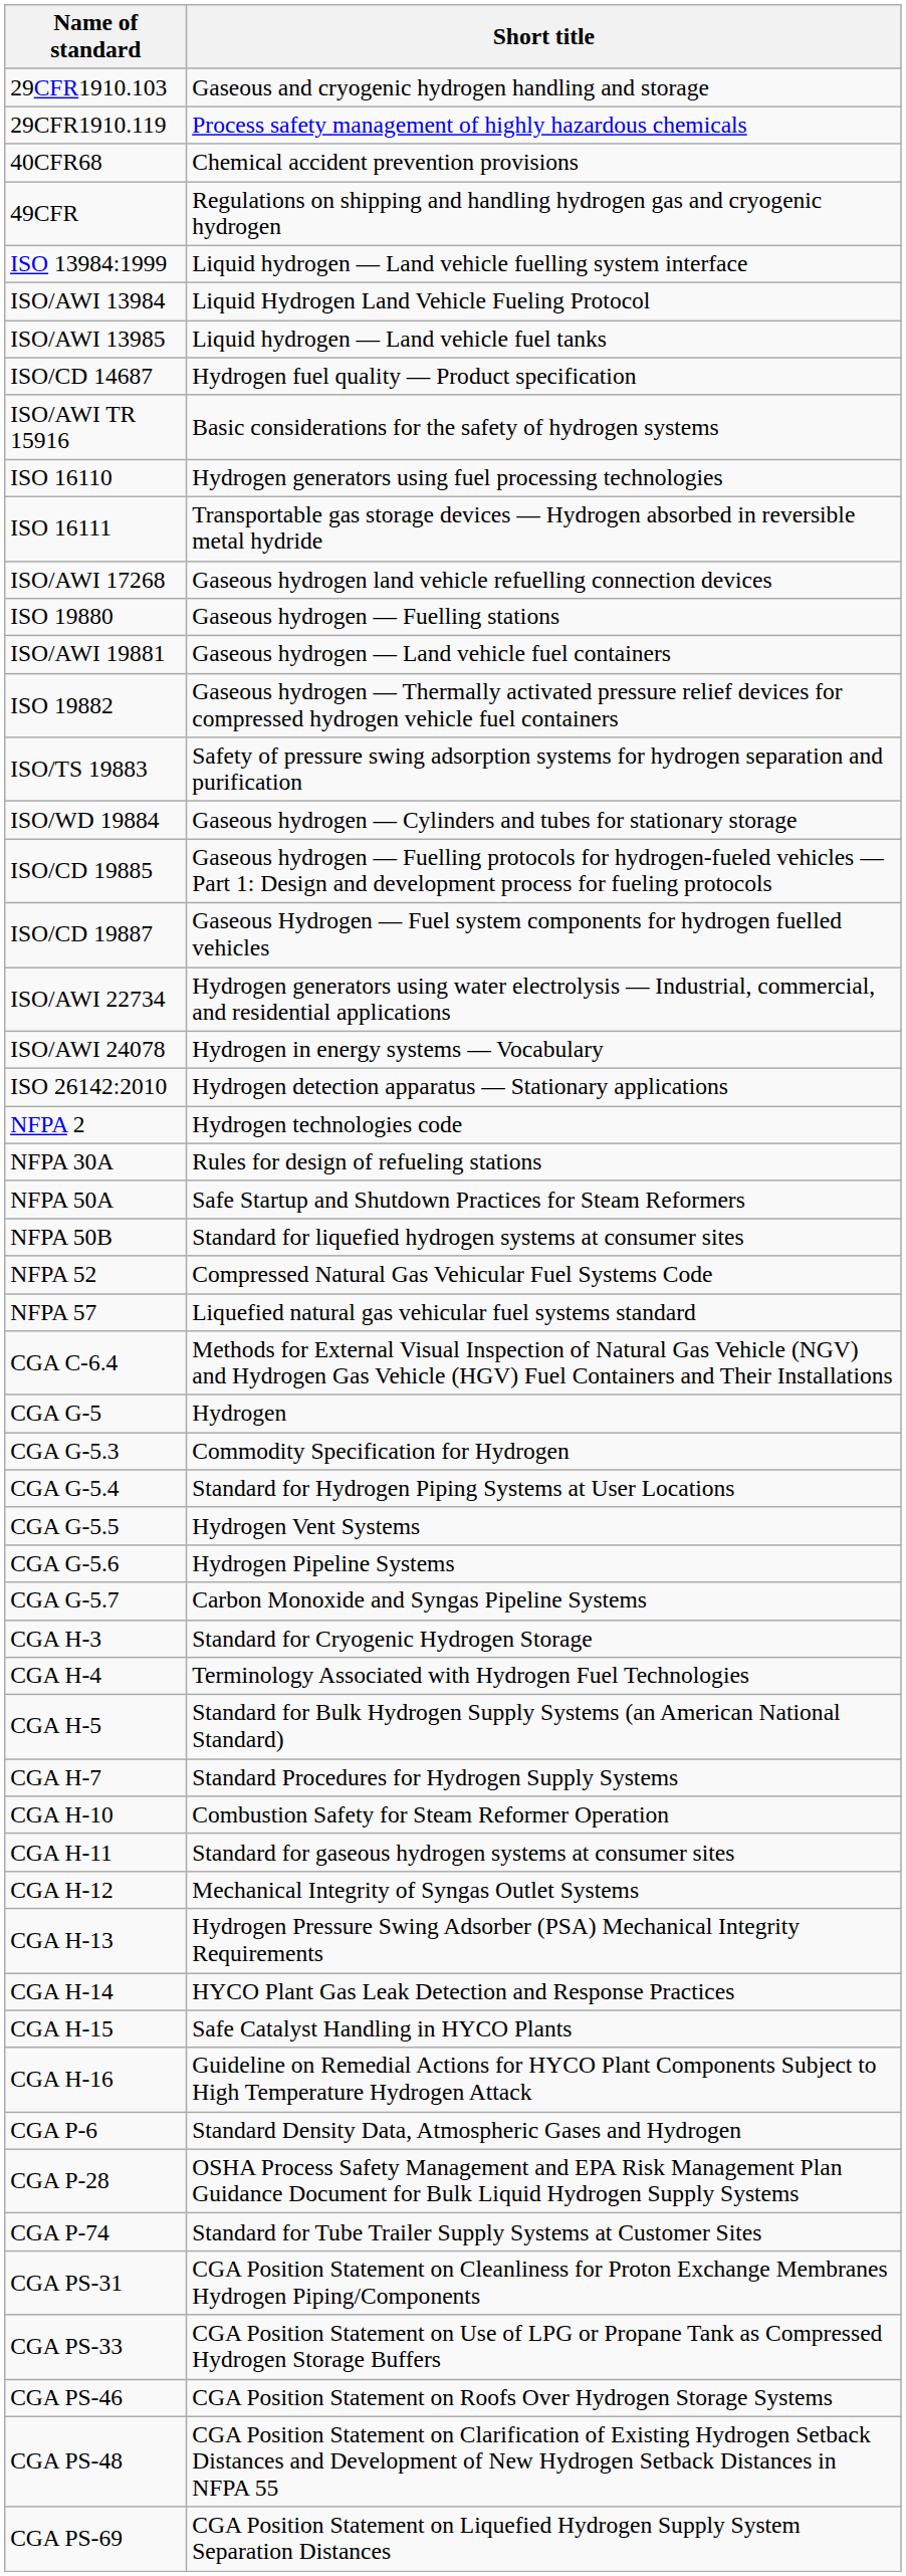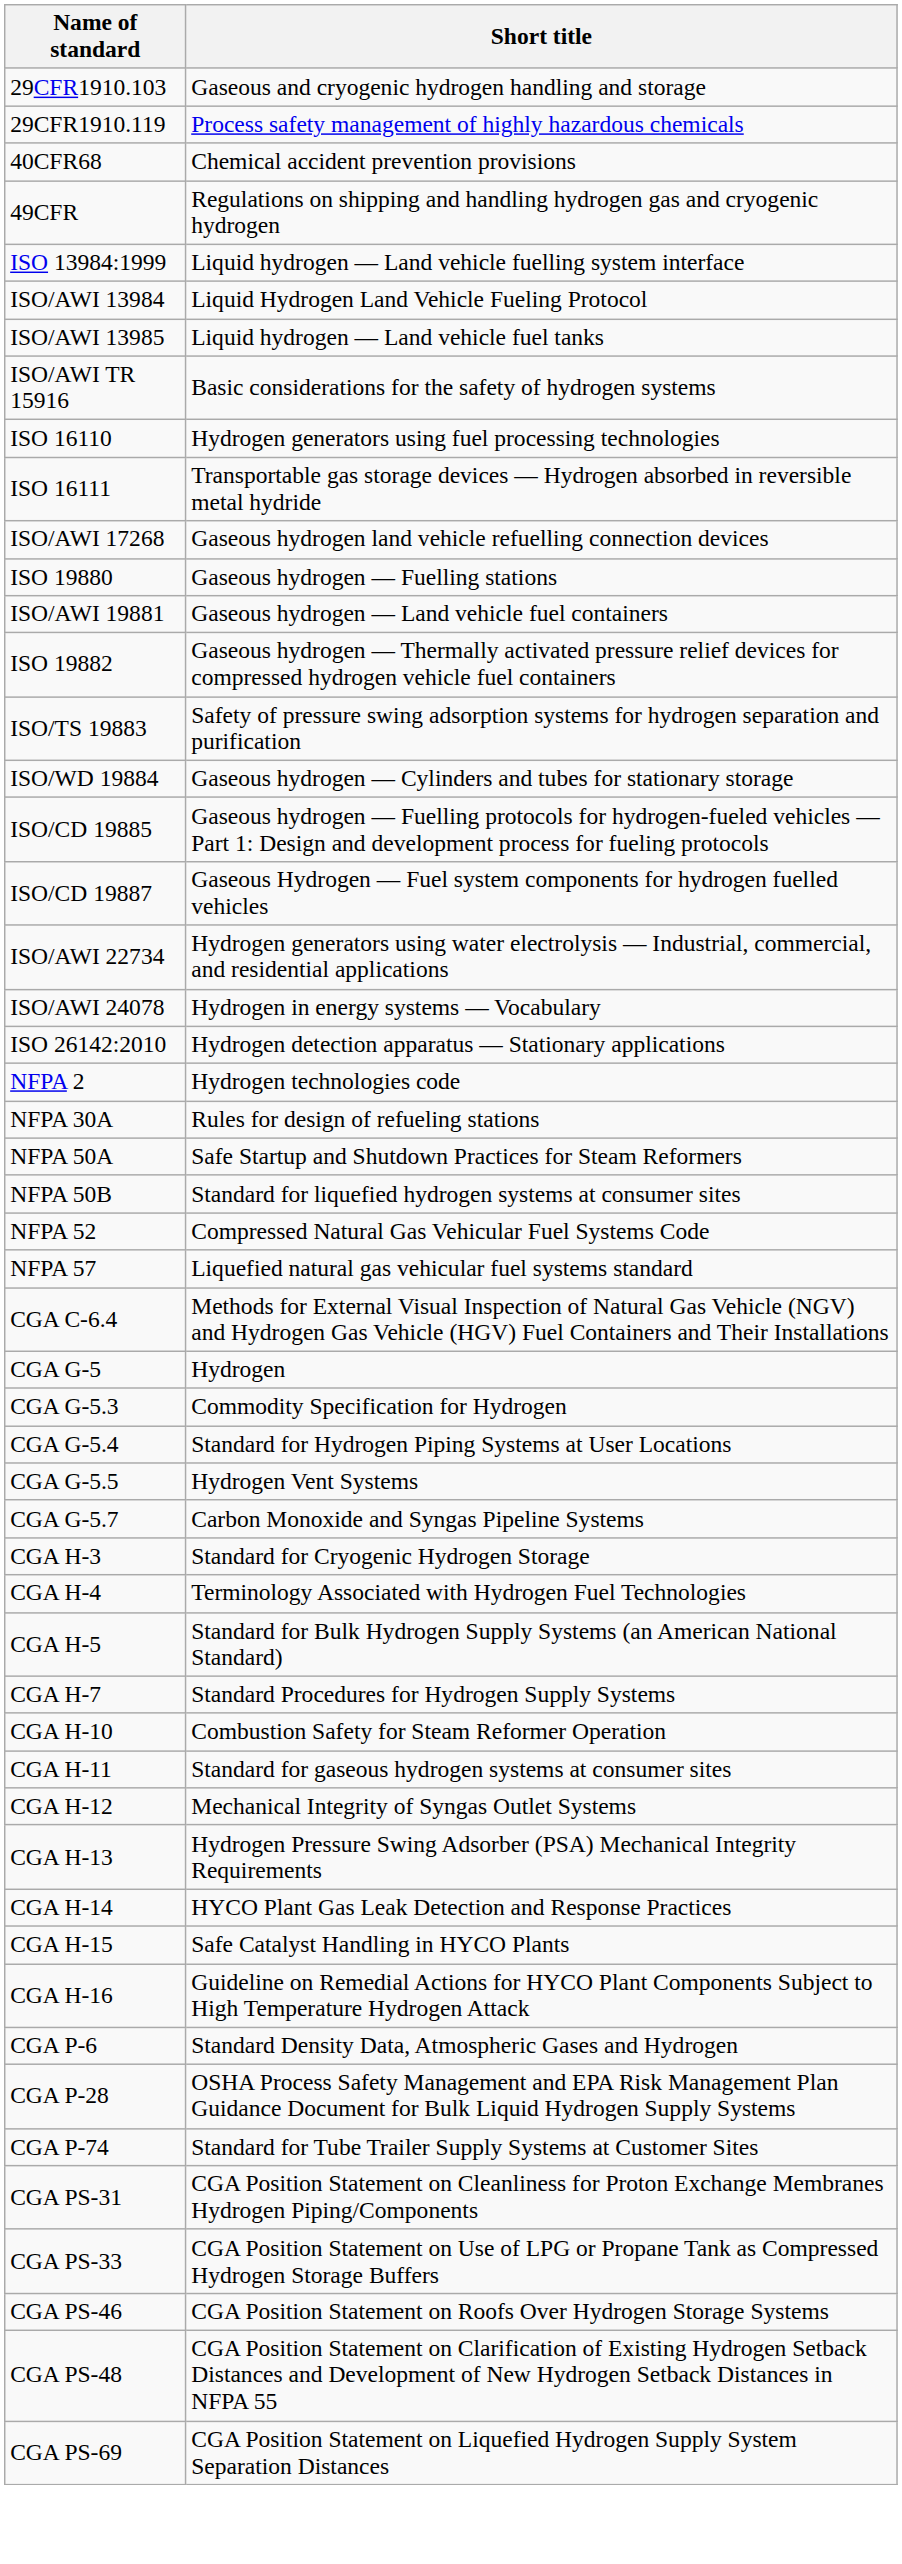 <table class=wikitable>
 <tr>
 <th>Name of standard</th>
 <th>Short title</th>
 </tr>
 <tr>
 <td>29<a href='#'>CFR</a>1910.103</td>
 <td>Gaseous and cryogenic hydrogen handling and storage</td>
 </tr>
 <tr>
 <td>29CFR1910.119</td>
 <td><a href='#'>Process safety management of highly hazardous chemicals</a></td>
 </tr>
 <tr>
 <td>40CFR68</td>
 <td>Chemical accident prevention provisions</td>
 </tr>
 <tr>
 <td>49CFR</td>
 <td>Regulations on shipping and handling hydrogen gas and cryogenic hydrogen</td>
 </tr>
 <tr>
 <td><a href='#'>ISO</a> 13984:1999</td>
 <td>Liquid hydrogen — Land vehicle fuelling system interface</td>
 </tr>
 <tr>
 <td>ISO/AWI 13984</td>
 <td>Liquid Hydrogen Land Vehicle Fueling Protocol</td>
 </tr>
 <tr>
 <td>ISO/AWI 13985</td>
 <td>Liquid hydrogen — Land vehicle fuel tanks</td>
-</tr>
-<tr>
-<td>ISO/CD 14687</td>
-<td>Hydrogen fuel quality — Product specification</td>
 </tr>
 <tr>
 <td>ISO/AWI TR 15916</td>
 <td>Basic considerations for the safety of hydrogen systems</td>
 </tr>
 <tr>
 <td>ISO 16110</td>
 <td>Hydrogen generators using fuel processing technologies</td>
 </tr>
 <tr>
 <td>ISO 16111</td>
 <td>Transportable gas storage devices — Hydrogen absorbed in reversible metal hydride</td>
 </tr>
 <tr>
 <td>ISO/AWI 17268</td>
 <td>Gaseous hydrogen land vehicle refuelling connection devices</td>
 </tr>
 <tr>
 <td>ISO 19880</td>
 <td>Gaseous hydrogen — Fuelling stations</td>
 </tr>
 <tr>
 <td>ISO/AWI 19881</td>
 <td>Gaseous hydrogen — Land vehicle fuel containers</td>
 </tr>
 <tr>
 <td>ISO 19882</td>
 <td>Gaseous hydrogen — Thermally activated pressure relief devices for compressed hydrogen vehicle fuel containers</td>
 </tr>
 <tr>
 <td>ISO/TS 19883</td>
 <td>Safety of pressure swing adsorption systems for hydrogen separation and purification</td>
 </tr>
 <tr>
 <td>ISO/WD 19884</td>
 <td>Gaseous hydrogen — Cylinders and tubes for stationary storage</td>
 </tr>
 <tr>
 <td>ISO/CD 19885</td>
 <td>Gaseous hydrogen — Fuelling protocols for hydrogen-fueled vehicles — Part 1: Design and development process for fueling protocols</td>
 </tr>
 <tr>
 <td>ISO/CD 19887</td>
 <td>Gaseous Hydrogen — Fuel system components for hydrogen fuelled vehicles</td>
 </tr>
 <tr>
 <td>ISO/AWI 22734</td>
 <td>Hydrogen generators using water electrolysis — Industrial, commercial, and residential applications</td>
 </tr>
 <tr>
 <td>ISO/AWI 24078</td>
 <td>Hydrogen in energy systems — Vocabulary</td>
 </tr>
 <tr>
 <td>ISO 26142:2010</td>
 <td>Hydrogen detection apparatus — Stationary applications</td>
 </tr>
 <tr>
 <td><a href='#'>NFPA</a> 2</td>
 <td>Hydrogen technologies code</td>
 </tr>
 <tr>
 <td>NFPA 30A</td>
 <td>Rules for design of refueling stations</td>
 </tr>
 <tr>
 <td>NFPA 50A</td>
 <td>Safe Startup and Shutdown Practices for Steam Reformers</td>
 </tr>
 <tr>
 <td>NFPA 50B</td>
 <td>Standard for liquefied hydrogen systems at consumer sites</td>
 </tr>
 <tr>
 <td>NFPA 52</td>
 <td>Compressed Natural Gas Vehicular Fuel Systems Code</td>
 </tr>
 <tr>
 <td>NFPA 57</td>
 <td>Liquefied natural gas vehicular fuel systems standard</td>
 </tr>
 <tr>
 <td>CGA C-6.4</td>
 <td>Methods for External Visual Inspection of Natural Gas Vehicle (NGV) and Hydrogen Gas Vehicle (HGV) Fuel Containers and Their Installations</td>
 </tr>
 <tr>
 <td>CGA G-5</td>
 <td>Hydrogen</td>
 </tr>
 <tr>
 <td>CGA G-5.3</td>
 <td>Commodity Specification for Hydrogen</td>
 </tr>
 <tr>
 <td>CGA G-5.4</td>
 <td>Standard for Hydrogen Piping Systems at User Locations</td>
 </tr>
 <tr>
 <td>CGA G-5.5</td>
 <td>Hydrogen Vent Systems</td>
 </tr>
 <tr>
-<td>CGA G-5.6</td>
-<td>Hydrogen Pipeline Systems</td>
-</tr>
-<tr>
 <td>CGA G-5.7</td>
 <td>Carbon Monoxide and Syngas Pipeline Systems</td>
 </tr>
 <tr>
 <td>CGA H-3</td>
 <td>Standard for Cryogenic Hydrogen Storage</td>
 </tr>
 <tr>
 <td>CGA H-4</td>
 <td>Terminology Associated with Hydrogen Fuel Technologies</td>
 </tr>
 <tr>
 <td>CGA H-5</td>
 <td>Standard for Bulk Hydrogen Supply Systems (an American National Standard)</td>
 </tr>
 <tr>
 <td>CGA H-7</td>
 <td>Standard Procedures for Hydrogen Supply Systems</td>
 </tr>
 <tr>
 <td>CGA H-10</td>
 <td>Combustion Safety for Steam Reformer Operation</td>
 </tr>
 <tr>
 <td>CGA H-11</td>
 <td>Standard for gaseous hydrogen systems at consumer sites</td>
 </tr>
 <tr>
 <td>CGA H-12</td>
 <td>Mechanical Integrity of Syngas Outlet Systems</td>
 </tr>
 <tr>
 <td>CGA H-13</td>
 <td>Hydrogen Pressure Swing Adsorber (PSA) Mechanical Integrity Requirements</td>
 </tr>
 <tr>
 <td>CGA H-14</td>
 <td>HYCO Plant Gas Leak Detection and Response Practices</td>
 </tr>
 <tr>
 <td>CGA H-15</td>
 <td>Safe Catalyst Handling in HYCO Plants</td>
 </tr>
 <tr>
 <td>CGA H-16</td>
 <td>Guideline on Remedial Actions for HYCO Plant Components Subject to High Temperature Hydrogen Attack</td>
 </tr>
 <tr>
 <td>CGA P-6</td>
 <td>Standard Density Data, Atmospheric Gases and Hydrogen</td>
 </tr>
 <tr>
 <td>CGA P-28</td>
 <td>OSHA Process Safety Management and EPA Risk Management Plan Guidance Document for Bulk Liquid Hydrogen Supply Systems</td>
 </tr>
 <tr>
 <td>CGA P-74</td>
 <td>Standard for Tube Trailer Supply Systems at Customer Sites</td>
 </tr>
 <tr>
 <td>CGA PS-31</td>
 <td>CGA Position Statement on Cleanliness for Proton Exchange Membranes Hydrogen Piping/Components</td>
 </tr>
 <tr>
 <td>CGA PS-33</td>
 <td>CGA Position Statement on Use of LPG or Propane Tank as Compressed Hydrogen Storage Buffers</td>
 </tr>
 <tr>
 <td>CGA PS-46</td>
 <td>CGA Position Statement on Roofs Over Hydrogen Storage Systems</td>
 </tr>
 <tr>
 <td>CGA PS-48</td>
 <td>CGA Position Statement on Clarification of Existing Hydrogen Setback Distances and Development of New Hydrogen Setback Distances in NFPA 55</td>
 </tr>
 <tr>
 <td>CGA PS-69</td>
 <td>CGA Position Statement on Liquefied Hydrogen Supply System Separation Distances</td>
 </tr>
 </table>
